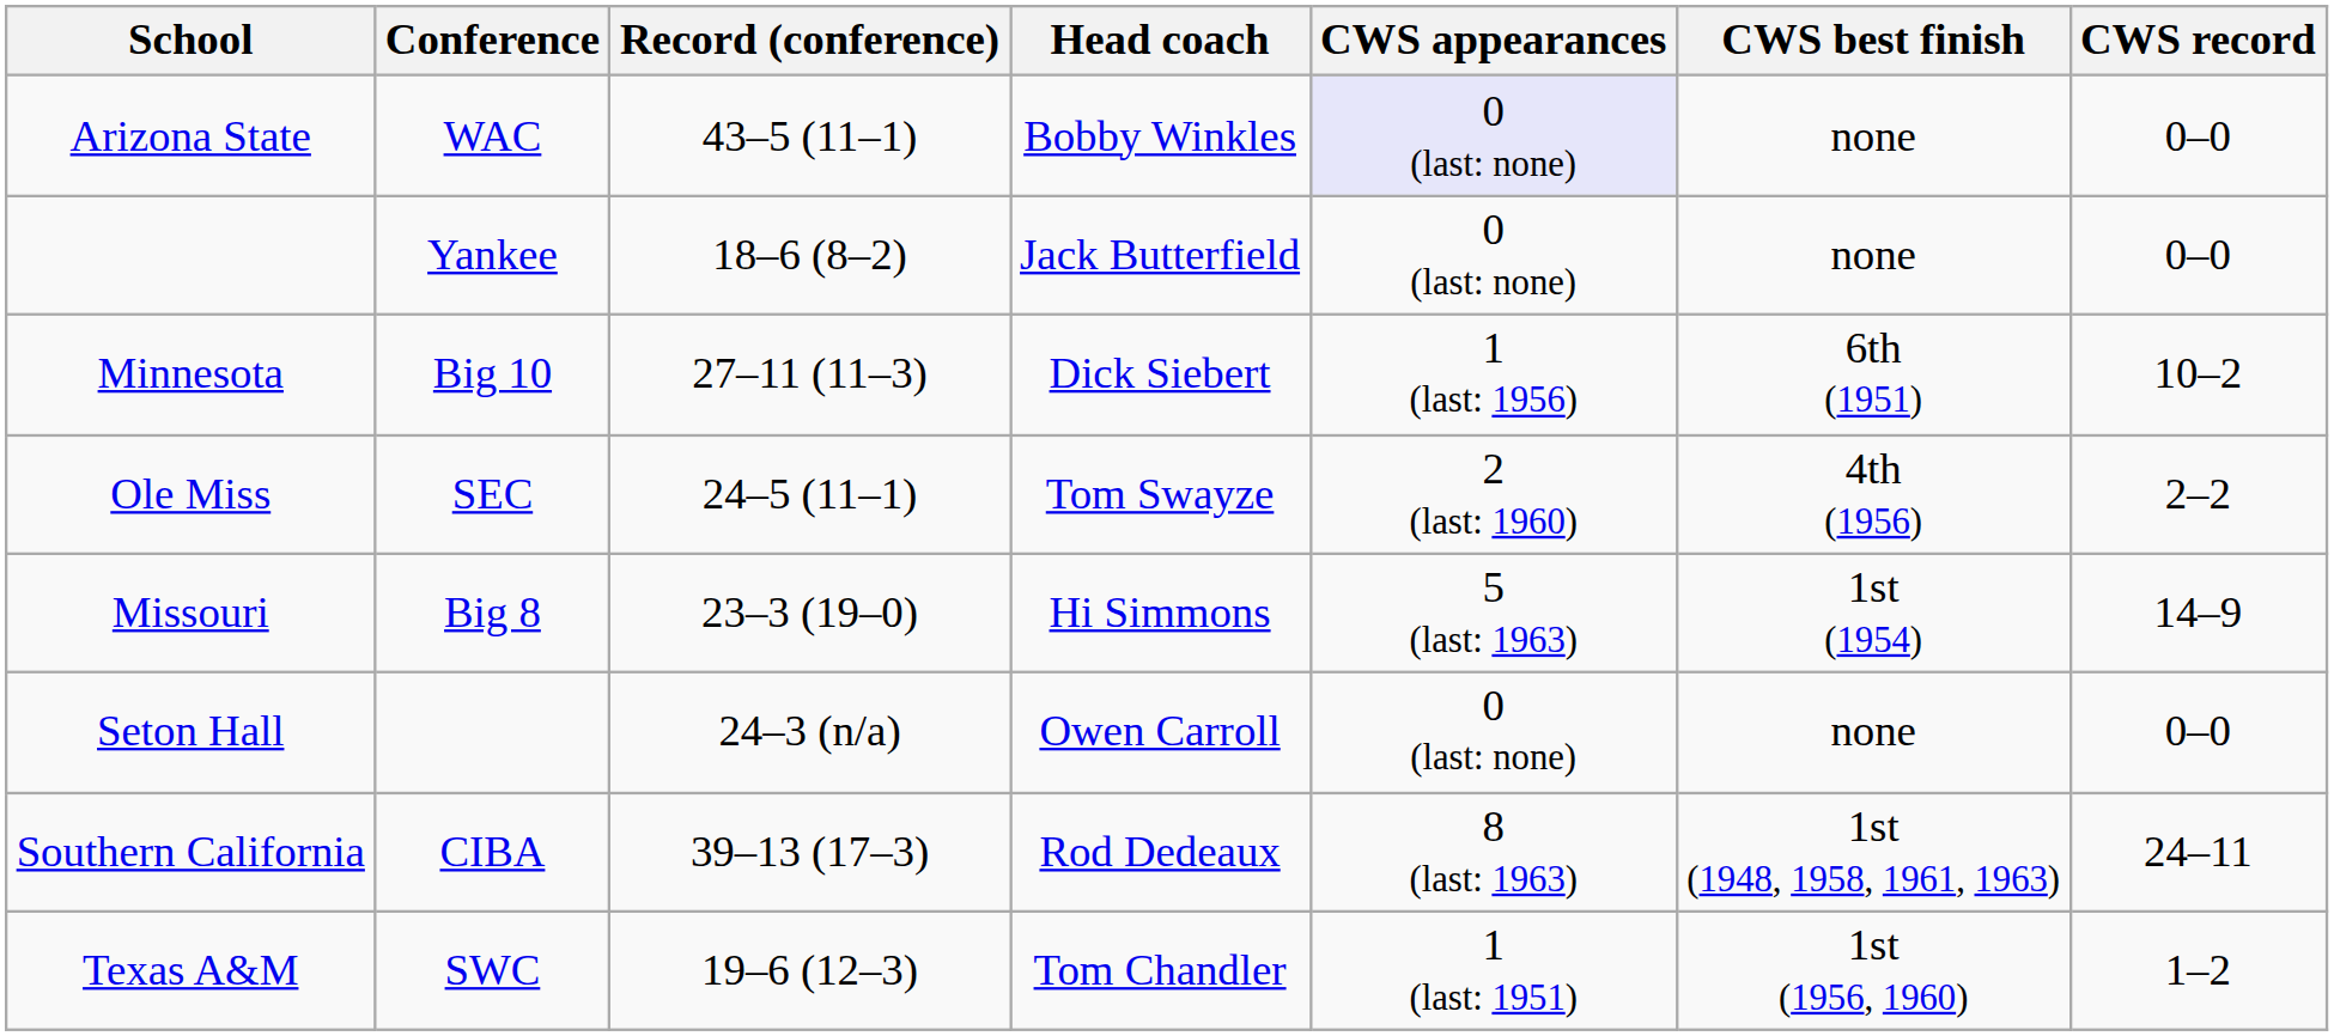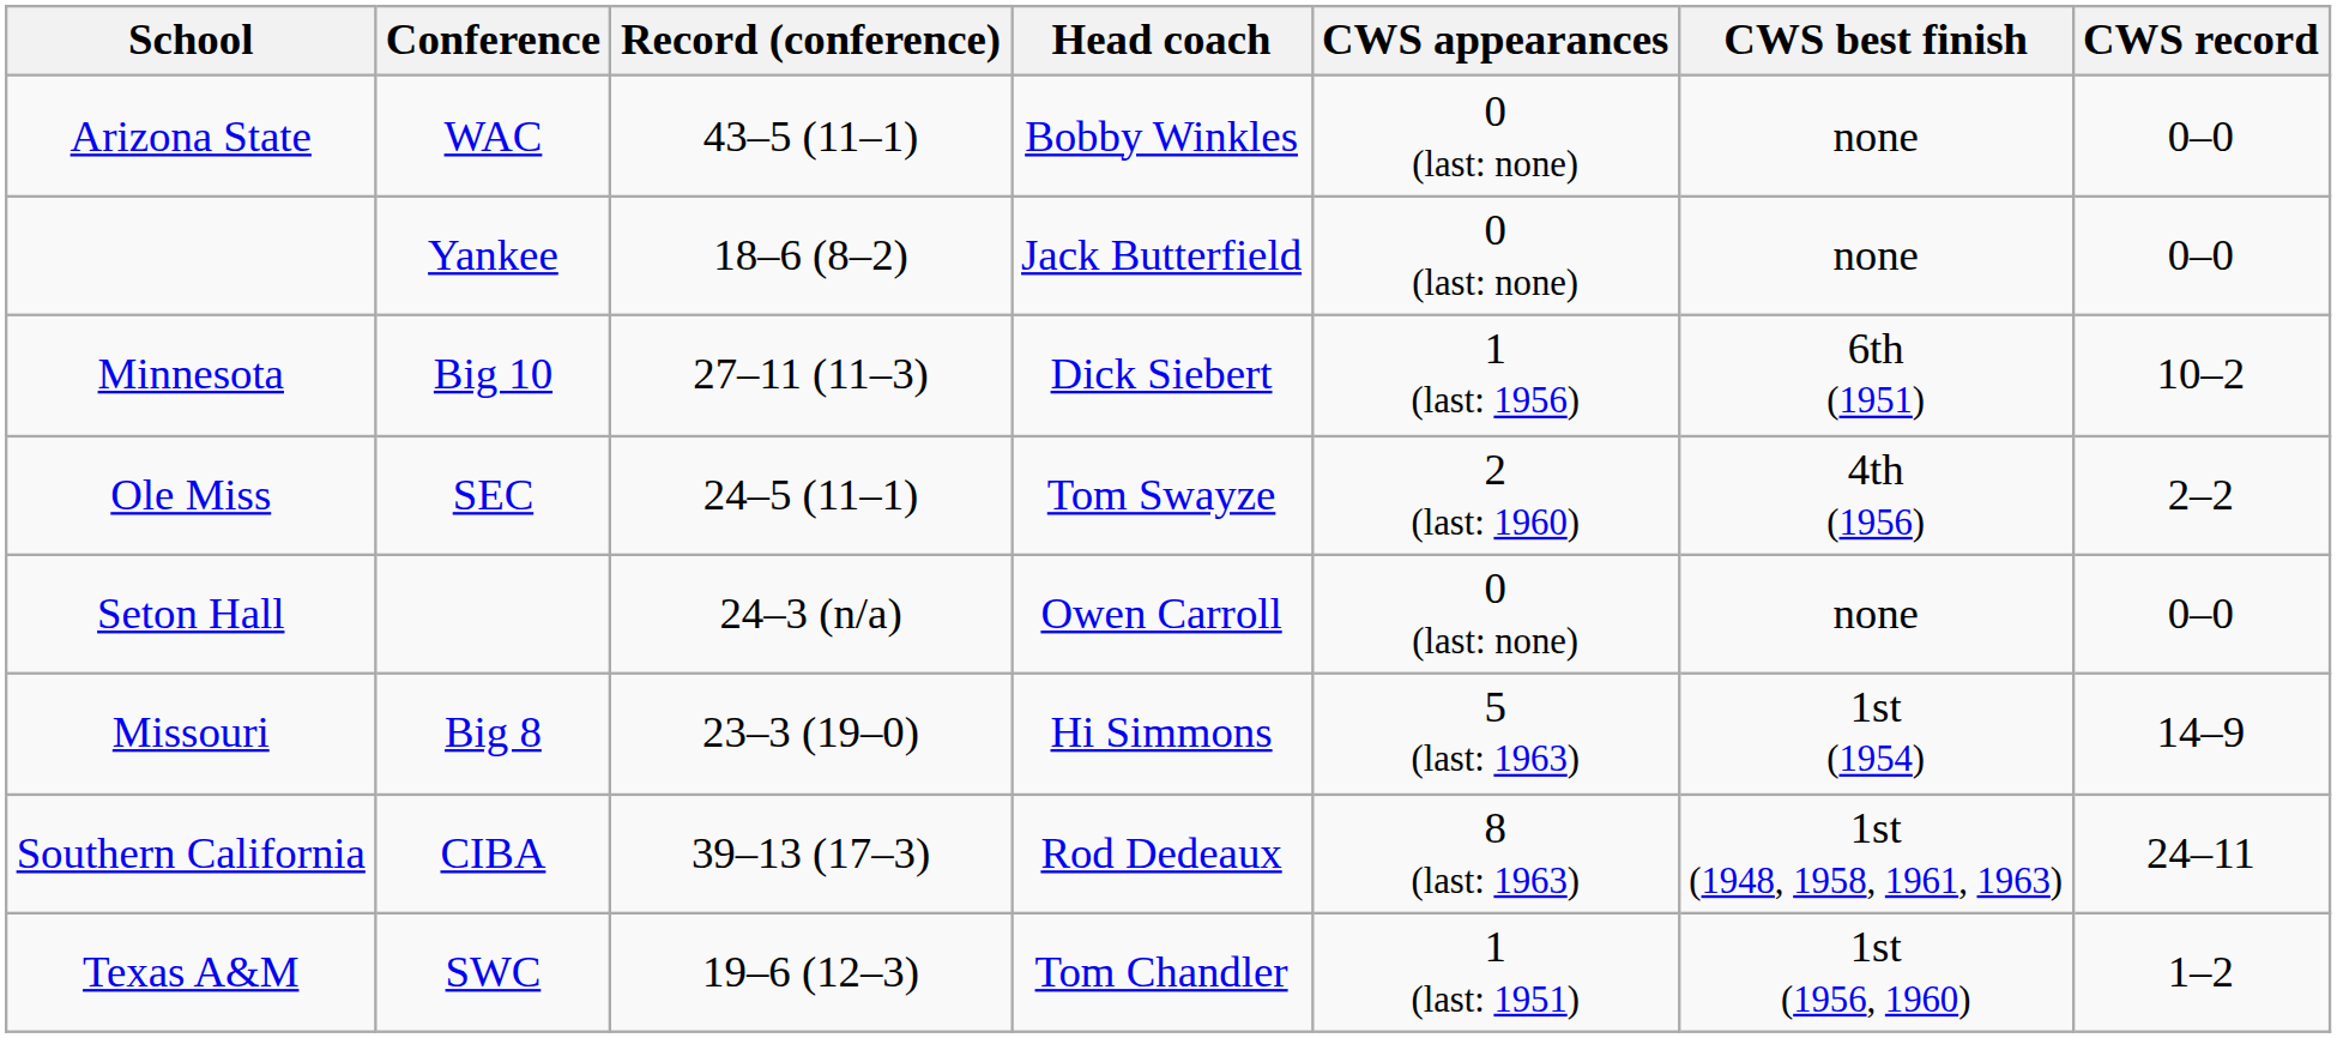 <table class="wikitable">
 <tr>
 <th>School</th>
 <th>Conference</th>
 <th>Record (conference)</th>
 <th>Head coach</th>
 <th>CWS appearances</th>
 <th>CWS best finish</th>
 <th>CWS record</th>
 </tr>
 <tr align=center>
 <td><a href='#'>Arizona State</a></td>
 <td><a href='#'>WAC</a></td>
 <td>43–5 (11–1)</td>
 <td><a href='#'>Bobby Winkles</a></td>
-<td style="background: lavender;">0<br><small>(last: none)</small></td>
+<td>0<br><small>(last: none)</small></td>
 <td>none</td>
 <td>0–0</td>
 </tr>
 <tr align=center>
 <td></td>
 <td><a href='#'>Yankee</a></td>
 <td>18–6 (8–2)</td>
 <td><a href='#'>Jack Butterfield</a></td>
 <td>0<br><small>(last: none)</small></td>
 <td>none</td>
 <td>0–0</td>
 </tr>
 <tr align=center>
 <td><a href='#'>Minnesota</a></td>
 <td><a href='#'>Big 10</a></td>
 <td>27–11 (11–3)</td>
 <td><a href='#'>Dick Siebert</a></td>
 <td>1<br><small>(last: <a href='#'>1956</a>)</small></td>
 <td>6th<br><small>(<a href='#'>1951</a>)</small></td>
 <td>10–2</td>
 </tr>
 <tr align=center>
 <td><a href='#'>Ole Miss</a></td>
 <td><a href='#'>SEC</a></td>
 <td>24–5 (11–1)</td>
 <td><a href='#'>Tom Swayze</a></td>
 <td>2<br><small>(last: <a href='#'>1960</a>)</small></td>
 <td>4th<br><small>(<a href='#'>1956</a>)</small></td>
 <td>2–2</td>
 </tr>
 <tr align=center>
+<td><a href='#'>Seton Hall</a></td>
+<td></td>
+<td>24–3 (n/a)</td>
+<td><a href='#'>Owen Carroll</a></td>
+<td>0<br><small>(last: none)</small></td>
+<td>none</td>
+<td>0–0</td>
+</tr>
+<tr align=center>
 <td><a href='#'>Missouri</a></td>
 <td><a href='#'>Big 8</a></td>
 <td>23–3 (19–0)</td>
 <td><a href='#'>Hi Simmons</a></td>
 <td>5<br><small>(last: <a href='#'>1963</a>)</small></td>
 <td>1st<br><small>(<a href='#'>1954</a>)</small></td>
 <td>14–9</td>
-</tr>
-<tr align=center>
-<td><a href='#'>Seton Hall</a></td>
-<td></td>
-<td>24–3 (n/a)</td>
-<td><a href='#'>Owen Carroll</a></td>
-<td>0<br><small>(last: none)</small></td>
-<td>none</td>
-<td>0–0</td>
 </tr>
 <tr align=center>
 <td><a href='#'>Southern California</a></td>
 <td><a href='#'>CIBA</a></td>
 <td>39–13 (17–3)</td>
 <td><a href='#'>Rod Dedeaux</a></td>
 <td>8<br><small>(last: <a href='#'>1963</a>)</small></td>
 <td>1st<br><small>(<a href='#'>1948</a>, <a href='#'>1958</a>, <a href='#'>1961</a>, <a href='#'>1963</a>)</small></td>
 <td>24–11</td>
 </tr>
 <tr align=center>
 <td><a href='#'>Texas A&M</a></td>
 <td><a href='#'>SWC</a></td>
 <td>19–6 (12–3)</td>
 <td><a href='#'>Tom Chandler</a></td>
 <td>1<br><small>(last: <a href='#'>1951</a>)</small></td>
 <td>1st<br><small>(<a href='#'>1956</a>, <a href='#'>1960</a>)</small></td>
 <td>1–2</td>
 </tr>
 </table>
